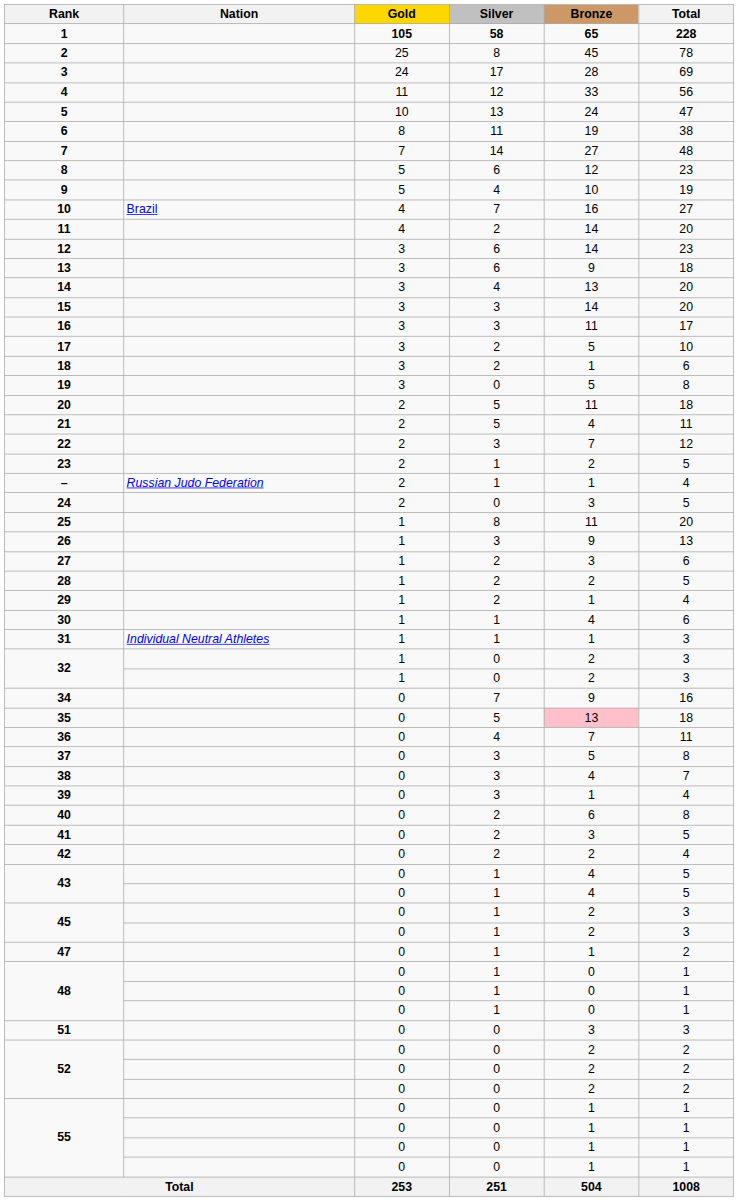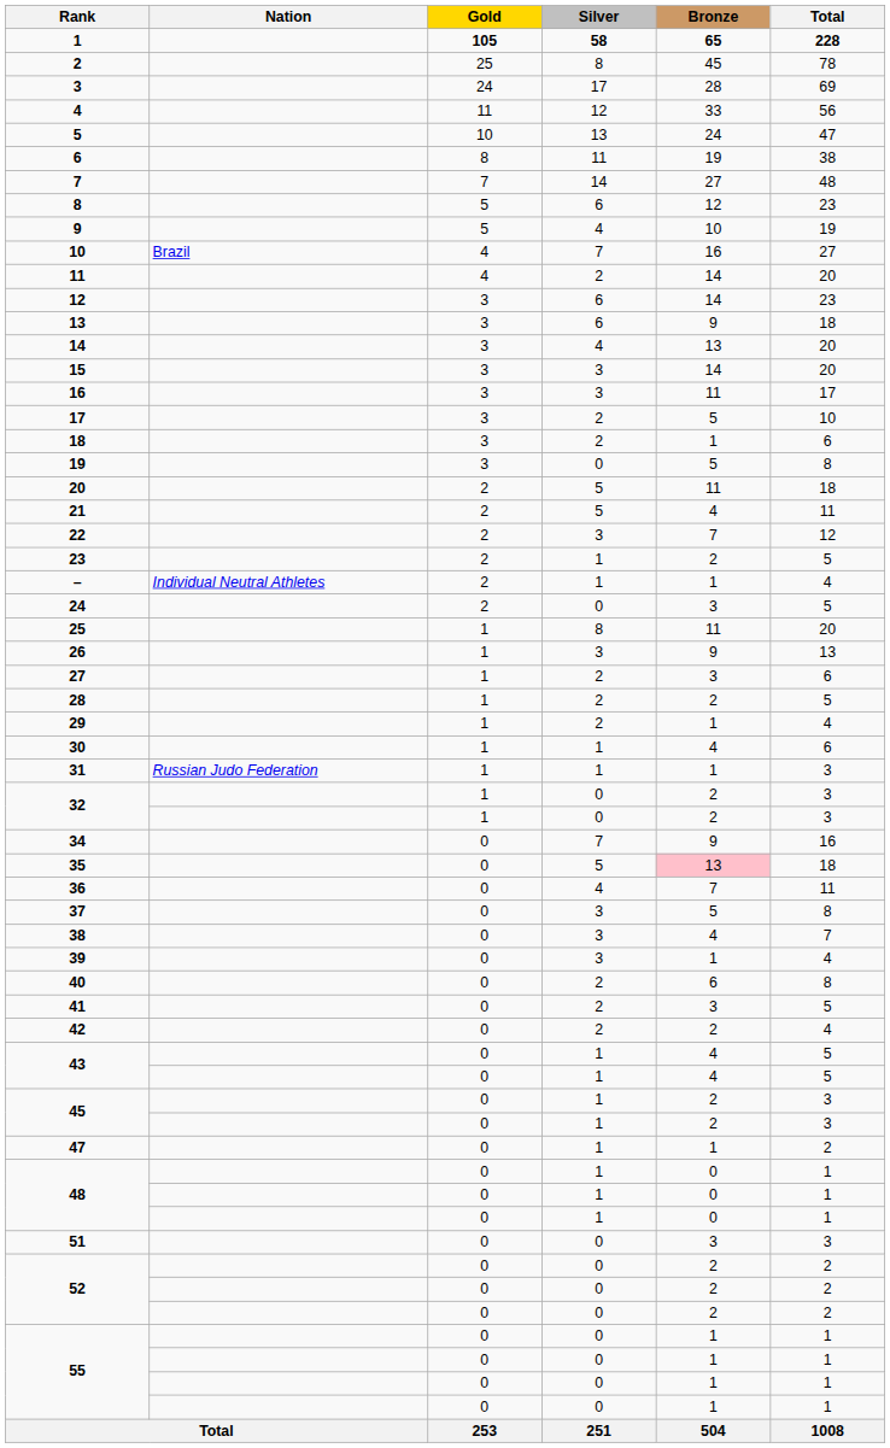 <table class="wikitable collapsible autocollapse plainrowheaders" width=75% style="text-align:center;">
 <tr style="background-color:#EDEDED;">
 <th width=100px class="hintergrundfarbe5">Rank</th>
 <th width=200px class="hintergrundfarbe6">Nation</th>
 <th style="background:    gold; width:13%">Gold</th>
 <th style="background:  silver; width:13%">Silver</th>
 <th style="background: #CC9966; width:13%">Bronze</th>
 <th class="hintergrundfarbe6" style="width:13%">Total</th>
 </tr>
 <tr>
 <td><strong>1</strong></td>
 <td align=left></td>
 <td><strong>105</strong></td>
 <td><strong>58</strong></td>
 <td><strong>65</strong></td>
 <td><strong>228</strong></td>
 </tr>
 <tr>
 <td><strong>2</strong></td>
 <td align=left></td>
 <td>25</td>
 <td>8</td>
 <td>45</td>
 <td>78</td>
 </tr>
 <tr>
 <td><strong>3</strong></td>
 <td align=left></td>
 <td>24</td>
 <td>17</td>
 <td>28</td>
 <td>69</td>
 </tr>
 <tr>
 <td><strong>4</strong></td>
 <td align=left><em></em></td>
 <td>11</td>
 <td>12</td>
 <td>33</td>
 <td>56</td>
 </tr>
 <tr>
 <td><strong>5</strong></td>
 <td align=left></td>
 <td>10</td>
 <td>13</td>
 <td>24</td>
 <td>47</td>
 </tr>
 <tr>
 <td><strong>6</strong></td>
 <td align=left></td>
 <td>8</td>
 <td>11</td>
 <td>19</td>
 <td>38</td>
 </tr>
 <tr>
 <td><strong>7</strong></td>
 <td align=left></td>
 <td>7</td>
 <td>14</td>
 <td>27</td>
 <td>48</td>
 </tr>
 <tr>
 <td><strong>8</strong></td>
 <td align=left></td>
 <td>5</td>
 <td>6</td>
 <td>12</td>
 <td>23</td>
 </tr>
 <tr>
 <td><strong>9</strong></td>
 <td align=left></td>
 <td>5</td>
 <td>4</td>
 <td>10</td>
 <td>19</td>
 </tr>
 <tr>
 <td><strong>10</strong></td>
 <td align=left> <a href='#'>Brazil</a></td>
 <td>4</td>
 <td>7</td>
 <td>16</td>
 <td>27</td>
 </tr>
 <tr>
 <td><strong>11</strong></td>
 <td align=left></td>
 <td>4</td>
 <td>2</td>
 <td>14</td>
 <td>20</td>
 </tr>
 <tr>
 <td><strong>12</strong></td>
 <td align=left></td>
 <td>3</td>
 <td>6</td>
 <td>14</td>
 <td>23</td>
 </tr>
 <tr>
 <td><strong>13</strong></td>
 <td align=left></td>
 <td>3</td>
 <td>6</td>
 <td>9</td>
 <td>18</td>
 </tr>
 <tr>
 <td><strong>14</strong></td>
 <td align=left></td>
 <td>3</td>
 <td>4</td>
 <td>13</td>
 <td>20</td>
 </tr>
 <tr>
 <td><strong>15</strong></td>
 <td align=left><em></em></td>
 <td>3</td>
 <td>3</td>
 <td>14</td>
 <td>20</td>
 </tr>
 <tr>
 <td><strong>16</strong></td>
 <td align=left></td>
 <td>3</td>
 <td>3</td>
 <td>11</td>
 <td>17</td>
 </tr>
 <tr>
 <td><strong>17</strong></td>
 <td align=left></td>
 <td>3</td>
 <td>2</td>
 <td>5</td>
 <td>10</td>
 </tr>
 <tr>
 <td><strong>18</strong></td>
 <td align=left></td>
 <td>3</td>
 <td>2</td>
 <td>1</td>
 <td>6</td>
 </tr>
 <tr>
 <td><strong>19</strong></td>
 <td align=left></td>
 <td>3</td>
 <td>0</td>
 <td>5</td>
 <td>8</td>
 </tr>
 <tr>
 <td><strong>20</strong></td>
 <td align=left></td>
 <td>2</td>
 <td>5</td>
 <td>11</td>
 <td>18</td>
 </tr>
 <tr>
 <td><strong>21</strong></td>
 <td align=left></td>
 <td>2</td>
 <td>5</td>
 <td>4</td>
 <td>11</td>
 </tr>
 <tr>
 <td><strong>22</strong></td>
 <td align=left></td>
 <td>2</td>
 <td>3</td>
 <td>7</td>
 <td>12</td>
 </tr>
 <tr>
 <td><strong>23</strong></td>
 <td align=left></td>
 <td>2</td>
 <td>1</td>
 <td>2</td>
 <td>5</td>
 </tr>
 <tr>
 <td><strong>–</strong></td>
-<td align=left> <em><a href='#'>Russian Judo Federation</a></em></td>
+<td align=left><em><a href='#'>Individual Neutral Athletes</a></em></td>
 <td>2</td>
 <td>1</td>
 <td>1</td>
 <td>4</td>
 </tr>
 <tr>
 <td><strong>24</strong></td>
 <td align=left></td>
 <td>2</td>
 <td>0</td>
 <td>3</td>
 <td>5</td>
 </tr>
 <tr>
 <td><strong>25</strong></td>
 <td align=left></td>
 <td>1</td>
 <td>8</td>
 <td>11</td>
 <td>20</td>
 </tr>
 <tr>
 <td><strong>26</strong></td>
 <td align=left></td>
 <td>1</td>
 <td>3</td>
 <td>9</td>
 <td>13</td>
 </tr>
 <tr>
 <td><strong>27</strong></td>
 <td align=left></td>
 <td>1</td>
 <td>2</td>
 <td>3</td>
 <td>6</td>
 </tr>
 <tr>
 <td><strong>28</strong></td>
 <td align=left></td>
 <td>1</td>
 <td>2</td>
 <td>2</td>
 <td>5</td>
 </tr>
 <tr>
 <td><strong>29</strong></td>
 <td align=left></td>
 <td>1</td>
 <td>2</td>
 <td>1</td>
 <td>4</td>
 </tr>
 <tr>
 <td><strong>30</strong></td>
 <td align=left></td>
 <td>1</td>
 <td>1</td>
 <td>4</td>
 <td>6</td>
 </tr>
 <tr>
 <td><strong>31</strong></td>
-<td align=left><em><a href='#'>Individual Neutral Athletes</a></em></td>
+<td align=left> <em><a href='#'>Russian Judo Federation</a></em></td>
 <td>1</td>
 <td>1</td>
 <td>1</td>
 <td>3</td>
 </tr>
 <tr>
 <td rowspan=2><strong>32</strong></td>
 <td align=left></td>
 <td>1</td>
 <td>0</td>
 <td>2</td>
 <td>3</td>
 </tr>
 <tr>
 <td align=left><em></em></td>
 <td>1</td>
 <td>0</td>
 <td>2</td>
 <td>3</td>
 </tr>
 <tr>
 <td><strong>34</strong></td>
 <td align=left></td>
 <td>0</td>
 <td>7</td>
 <td>9</td>
 <td>16</td>
 </tr>
 <tr>
 <td><strong>35</strong></td>
 <td align=left><em></em></td>
 <td>0</td>
 <td>5</td>
 <td style="background: pink;">13</td>
 <td>18</td>
 </tr>
 <tr>
 <td><strong>36</strong></td>
 <td align=left></td>
 <td>0</td>
 <td>4</td>
 <td>7</td>
 <td>11</td>
 </tr>
 <tr>
 <td><strong>37</strong></td>
 <td align=left></td>
 <td>0</td>
 <td>3</td>
 <td>5</td>
 <td>8</td>
 </tr>
 <tr>
 <td><strong>38</strong></td>
 <td align=left></td>
 <td>0</td>
 <td>3</td>
 <td>4</td>
 <td>7</td>
 </tr>
 <tr>
 <td><strong>39</strong></td>
 <td align=left></td>
 <td>0</td>
 <td>3</td>
 <td>1</td>
 <td>4</td>
 </tr>
 <tr>
 <td><strong>40</strong></td>
 <td align=left></td>
 <td>0</td>
 <td>2</td>
 <td>6</td>
 <td>8</td>
 </tr>
 <tr>
 <td><strong>41</strong></td>
 <td align=left></td>
 <td>0</td>
 <td>2</td>
 <td>3</td>
 <td>5</td>
 </tr>
 <tr>
 <td><strong>42</strong></td>
 <td align=left><em></em></td>
 <td>0</td>
 <td>2</td>
 <td>2</td>
 <td>4</td>
 </tr>
 <tr>
 <td rowspan=2><strong>43</strong></td>
 <td align=left></td>
 <td>0</td>
 <td>1</td>
 <td>4</td>
 <td>5</td>
 </tr>
 <tr>
 <td align=left></td>
 <td>0</td>
 <td>1</td>
 <td>4</td>
 <td>5</td>
 </tr>
 <tr>
 <td rowspan=2><strong>45</strong></td>
 <td align=left></td>
 <td>0</td>
 <td>1</td>
 <td>2</td>
 <td>3</td>
 </tr>
 <tr>
 <td align=left></td>
 <td>0</td>
 <td>1</td>
 <td>2</td>
 <td>3</td>
 </tr>
 <tr>
 <td><strong>47</strong></td>
 <td align=left></td>
 <td>0</td>
 <td>1</td>
 <td>1</td>
 <td>2</td>
 </tr>
 <tr>
 <td rowspan=3><strong>48</strong></td>
 <td align=left></td>
 <td>0</td>
 <td>1</td>
 <td>0</td>
 <td>1</td>
 </tr>
 <tr>
 <td align=left></td>
 <td>0</td>
 <td>1</td>
 <td>0</td>
 <td>1</td>
 </tr>
 <tr>
 <td align=left></td>
 <td>0</td>
 <td>1</td>
 <td>0</td>
 <td>1</td>
 </tr>
 <tr>
 <td><strong>51</strong></td>
 <td align=left></td>
 <td>0</td>
 <td>0</td>
 <td>3</td>
 <td>3</td>
 </tr>
 <tr>
 <td rowspan=3><strong>52</strong></td>
 <td align=left></td>
 <td>0</td>
 <td>0</td>
 <td>2</td>
 <td>2</td>
 </tr>
 <tr>
 <td align=left></td>
 <td>0</td>
 <td>0</td>
 <td>2</td>
 <td>2</td>
 </tr>
 <tr>
 <td align=left></td>
 <td>0</td>
 <td>0</td>
 <td>2</td>
 <td>2</td>
 </tr>
 <tr>
 <td rowspan=4><strong>55</strong></td>
 <td align=left></td>
 <td>0</td>
 <td>0</td>
 <td>1</td>
 <td>1</td>
 </tr>
 <tr>
 <td align=left></td>
 <td>0</td>
 <td>0</td>
 <td>1</td>
 <td>1</td>
 </tr>
 <tr>
 <td align=left></td>
 <td>0</td>
 <td>0</td>
 <td>1</td>
 <td>1</td>
 </tr>
 <tr>
 <td align=left></td>
 <td>0</td>
 <td>0</td>
 <td>1</td>
 <td>1</td>
 </tr>
 <tr class="sortbottom">
 <th colspan=2>Total</th>
 <th>253</th>
 <th>251</th>
 <th>504</th>
 <th>1008</th>
 </tr>
 </table>
